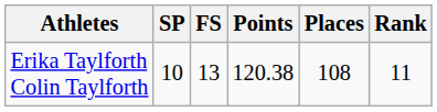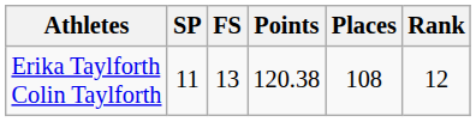 <table class="wikitable" border="1" style="font-size:90%">
 <tr>
 <th>Athletes</th>
 <th>SP</th>
 <th>FS</th>
 <th>Points</th>
 <th>Places</th>
 <th>Rank</th>
 </tr>
 <tr align=center>
 <td align=left><a href='#'>Erika Taylforth</a><br><a href='#'>Colin Taylforth</a></td>
-<td>10</td>
+<td>11</td>
 <td>13</td>
 <td>120.38</td>
 <td>108</td>
-<td>11</td>
+<td>12</td>
 </tr>
 </table>
